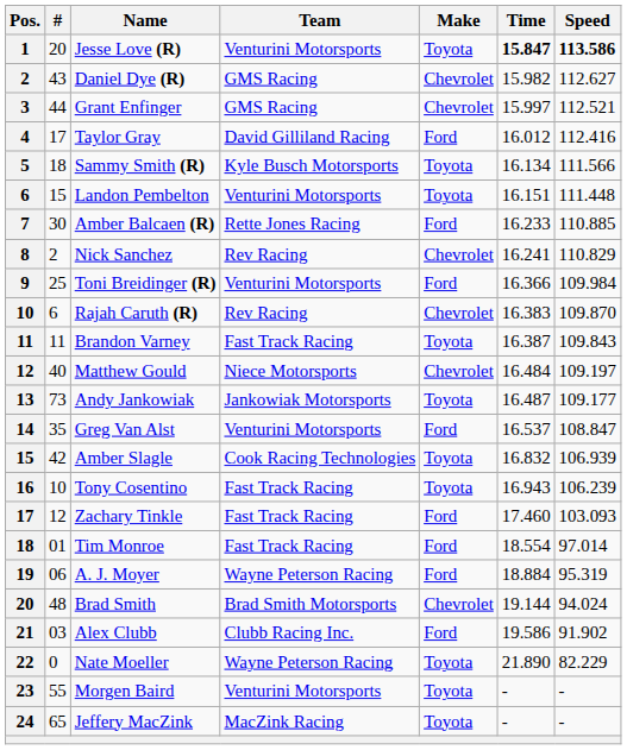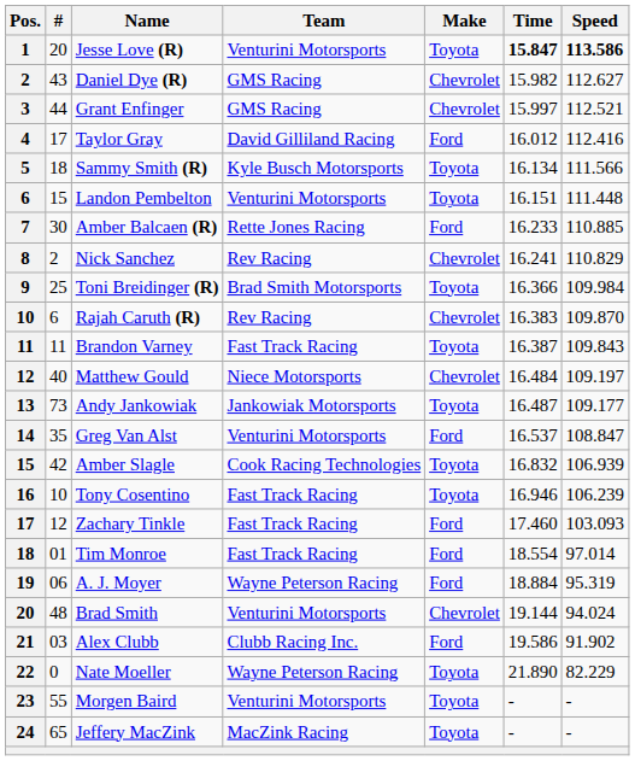 <table class="wikitable" style="font-size:95%">
 <tr>
 <th>Pos.</th>
 <th>#</th>
 <th>Name</th>
 <th>Team</th>
 <th>Make</th>
 <th>Time</th>
 <th>Speed</th>
 </tr>
 <tr>
 <th>1</th>
 <td>20</td>
 <td><a href='#'>Jesse Love</a> <strong>(R)</strong></td>
 <td><a href='#'>Venturini Motorsports</a></td>
 <td><a href='#'>Toyota</a></td>
 <td><strong>15.847</strong></td>
 <td><strong>113.586</strong></td>
 </tr>
 <tr>
 <th>2</th>
 <td>43</td>
 <td><a href='#'>Daniel Dye</a> <strong>(R)</strong></td>
 <td><a href='#'>GMS Racing</a></td>
 <td><a href='#'>Chevrolet</a></td>
 <td>15.982</td>
 <td>112.627</td>
 </tr>
 <tr>
 <th>3</th>
 <td>44</td>
 <td><a href='#'>Grant Enfinger</a></td>
 <td><a href='#'>GMS Racing</a></td>
 <td><a href='#'>Chevrolet</a></td>
 <td>15.997</td>
 <td>112.521</td>
 </tr>
 <tr>
 <th>4</th>
 <td>17</td>
 <td><a href='#'>Taylor Gray</a></td>
 <td><a href='#'>David Gilliland Racing</a></td>
 <td><a href='#'>Ford</a></td>
 <td>16.012</td>
 <td>112.416</td>
 </tr>
 <tr>
 <th>5</th>
 <td>18</td>
 <td><a href='#'>Sammy Smith</a> <strong>(R)</strong></td>
 <td><a href='#'>Kyle Busch Motorsports</a></td>
 <td><a href='#'>Toyota</a></td>
 <td>16.134</td>
 <td>111.566</td>
 </tr>
 <tr>
 <th>6</th>
 <td>15</td>
 <td><a href='#'>Landon Pembelton</a></td>
 <td><a href='#'>Venturini Motorsports</a></td>
 <td><a href='#'>Toyota</a></td>
 <td>16.151</td>
 <td>111.448</td>
 </tr>
 <tr>
 <th>7</th>
 <td>30</td>
 <td><a href='#'>Amber Balcaen</a> <strong>(R)</strong></td>
 <td><a href='#'>Rette Jones Racing</a></td>
 <td><a href='#'>Ford</a></td>
 <td>16.233</td>
 <td>110.885</td>
 </tr>
 <tr>
 <th>8</th>
 <td>2</td>
 <td><a href='#'>Nick Sanchez</a></td>
 <td><a href='#'>Rev Racing</a></td>
 <td><a href='#'>Chevrolet</a></td>
 <td>16.241</td>
 <td>110.829</td>
 </tr>
 <tr>
 <th>9</th>
 <td>25</td>
 <td><a href='#'>Toni Breidinger</a> <strong>(R)</strong></td>
-<td><a href='#'>Venturini Motorsports</a></td>
-<td><a href='#'>Ford</a></td>
+<td><a href='#'>Brad Smith Motorsports</a></td>
+<td><a href='#'>Toyota</a></td>
 <td>16.366</td>
 <td>109.984</td>
 </tr>
 <tr>
 <th>10</th>
 <td>6</td>
 <td><a href='#'>Rajah Caruth</a> <strong>(R)</strong></td>
 <td><a href='#'>Rev Racing</a></td>
 <td><a href='#'>Chevrolet</a></td>
 <td>16.383</td>
 <td>109.870</td>
 </tr>
 <tr>
 <th>11</th>
 <td>11</td>
 <td><a href='#'>Brandon Varney</a></td>
 <td><a href='#'>Fast Track Racing</a></td>
 <td><a href='#'>Toyota</a></td>
 <td>16.387</td>
 <td>109.843</td>
 </tr>
 <tr>
 <th>12</th>
 <td>40</td>
 <td><a href='#'>Matthew Gould</a></td>
 <td><a href='#'>Niece Motorsports</a></td>
 <td><a href='#'>Chevrolet</a></td>
 <td>16.484</td>
 <td>109.197</td>
 </tr>
 <tr>
 <th>13</th>
 <td>73</td>
 <td><a href='#'>Andy Jankowiak</a></td>
 <td><a href='#'>Jankowiak Motorsports</a></td>
 <td><a href='#'>Toyota</a></td>
 <td>16.487</td>
 <td>109.177</td>
 </tr>
 <tr>
 <th>14</th>
 <td>35</td>
 <td><a href='#'>Greg Van Alst</a></td>
 <td><a href='#'>Venturini Motorsports</a></td>
 <td><a href='#'>Ford</a></td>
 <td>16.537</td>
 <td>108.847</td>
 </tr>
 <tr>
 <th>15</th>
 <td>42</td>
 <td><a href='#'>Amber Slagle</a></td>
 <td><a href='#'>Cook Racing Technologies</a></td>
 <td><a href='#'>Toyota</a></td>
 <td>16.832</td>
 <td>106.939</td>
 </tr>
 <tr>
 <th>16</th>
 <td>10</td>
 <td><a href='#'>Tony Cosentino</a></td>
 <td><a href='#'>Fast Track Racing</a></td>
 <td><a href='#'>Toyota</a></td>
-<td>16.943</td>
+<td>16.946</td>
 <td>106.239</td>
 </tr>
 <tr>
 <th>17</th>
 <td>12</td>
 <td><a href='#'>Zachary Tinkle</a></td>
 <td><a href='#'>Fast Track Racing</a></td>
 <td><a href='#'>Ford</a></td>
 <td>17.460</td>
 <td>103.093</td>
 </tr>
 <tr>
 <th>18</th>
 <td>01</td>
 <td><a href='#'>Tim Monroe</a></td>
 <td><a href='#'>Fast Track Racing</a></td>
 <td><a href='#'>Ford</a></td>
 <td>18.554</td>
 <td>97.014</td>
 </tr>
 <tr>
 <th>19</th>
 <td>06</td>
 <td><a href='#'>A. J. Moyer</a></td>
 <td><a href='#'>Wayne Peterson Racing</a></td>
 <td><a href='#'>Ford</a></td>
 <td>18.884</td>
 <td>95.319</td>
 </tr>
 <tr>
 <th>20</th>
 <td>48</td>
 <td><a href='#'>Brad Smith</a></td>
-<td><a href='#'>Brad Smith Motorsports</a></td>
+<td><a href='#'>Venturini Motorsports</a></td>
 <td><a href='#'>Chevrolet</a></td>
 <td>19.144</td>
 <td>94.024</td>
 </tr>
 <tr>
 <th>21</th>
 <td>03</td>
 <td><a href='#'>Alex Clubb</a></td>
 <td><a href='#'>Clubb Racing Inc.</a></td>
 <td><a href='#'>Ford</a></td>
 <td>19.586</td>
 <td>91.902</td>
 </tr>
 <tr>
 <th>22</th>
 <td>0</td>
 <td><a href='#'>Nate Moeller</a></td>
 <td><a href='#'>Wayne Peterson Racing</a></td>
 <td><a href='#'>Toyota</a></td>
 <td>21.890</td>
 <td>82.229</td>
 </tr>
 <tr>
 <th>23</th>
 <td>55</td>
 <td><a href='#'>Morgen Baird</a></td>
 <td><a href='#'>Venturini Motorsports</a></td>
 <td><a href='#'>Toyota</a></td>
 <td>-</td>
 <td>-</td>
 </tr>
 <tr>
 <th>24</th>
 <td>65</td>
 <td><a href='#'>Jeffery MacZink</a></td>
 <td><a href='#'>MacZink Racing</a></td>
 <td><a href='#'>Toyota</a></td>
 <td>-</td>
 <td>-</td>
 </tr>
 <tr>
 <th colspan="7"></th>
 </tr>
 </table>
